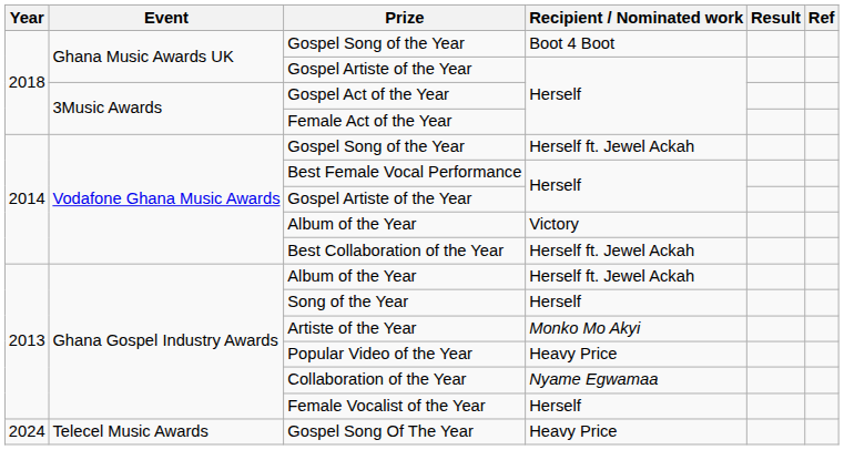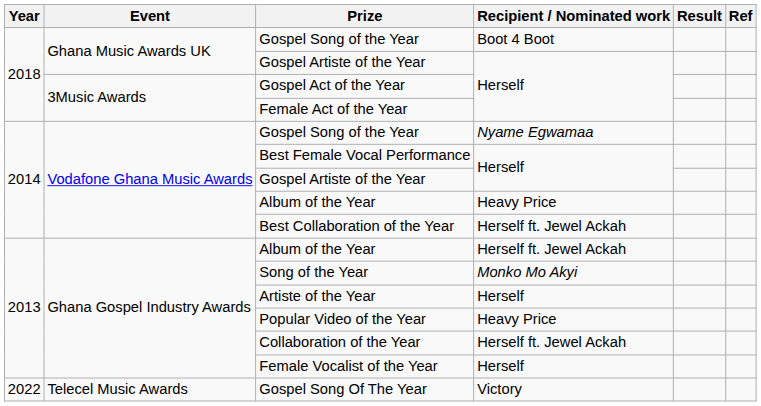 <table class="wikitable">
 <tr>
 <th>Year</th>
 <th>Event</th>
 <th>Prize</th>
 <th>Recipient / Nominated work</th>
 <th>Result</th>
 <th>Ref</th>
 </tr>
 <tr>
 <td rowspan="4">2018</td>
 <td rowspan="2">Ghana Music Awards UK</td>
 <td>Gospel Song of the Year</td>
 <td rowspan="1">Boot 4 Boot</td>
 <td></td>
 <td></td>
 </tr>
 <tr>
 <td>Gospel Artiste of the Year</td>
 <td rowspan="3">Herself</td>
 <td></td>
 <td></td>
 </tr>
 <tr>
 <td rowspan="2">3Music Awards</td>
 <td>Gospel Act of the Year</td>
 <td></td>
 <td></td>
 </tr>
 <tr>
 <td>Female Act of the Year</td>
 <td></td>
 <td></td>
 </tr>
 <tr>
 <td rowspan="5">2014</td>
 <td rowspan="5"><a href='#'>Vodafone Ghana Music Awards</a></td>
 <td>Gospel Song of the Year</td>
-<td rowspan="1">Herself ft. Jewel Ackah</td>
+<td rowspan="1"><em>Nyame Egwamaa</em></td>
 <td></td>
 <td></td>
 </tr>
 <tr>
 <td>Best Female Vocal Performance</td>
 <td rowspan="2">Herself</td>
 <td></td>
 <td></td>
 </tr>
 <tr>
 <td>Gospel Artiste of the Year</td>
 <td></td>
 <td></td>
 </tr>
 <tr>
 <td>Album of the Year</td>
-<td>Victory</td>
+<td rowspan="1">Heavy Price</td>
 <td></td>
 <td></td>
 </tr>
 <tr>
 <td>Best Collaboration of the Year</td>
 <td rowspan="1">Herself ft. Jewel Ackah</td>
 <td></td>
 <td></td>
 </tr>
 <tr>
 <td rowspan="6">2013</td>
 <td rowspan="6">Ghana Gospel Industry Awards</td>
 <td>Album of the Year</td>
 <td rowspan="1">Herself ft. Jewel Ackah</td>
 <td></td>
 <td></td>
 </tr>
 <tr>
 <td>Song of the Year</td>
-<td rowspan="1">Herself</td>
+<td rowspan="1"><em>Monko Mo Akyi</em></td>
 <td></td>
 <td></td>
 </tr>
 <tr>
 <td>Artiste of the Year</td>
-<td rowspan="1"><em>Monko Mo Akyi</em></td>
+<td rowspan="1">Herself</td>
 <td></td>
 <td></td>
 </tr>
 <tr>
 <td>Popular Video of the Year</td>
 <td rowspan="1">Heavy Price</td>
 <td></td>
 <td></td>
 </tr>
 <tr>
 <td>Collaboration of the Year</td>
-<td rowspan="1"><em>Nyame Egwamaa</em></td>
+<td rowspan="1">Herself ft. Jewel Ackah</td>
 <td></td>
 <td></td>
 </tr>
 <tr>
 <td>Female Vocalist of the Year</td>
 <td rowspan="1">Herself</td>
 <td></td>
 <td></td>
 </tr>
 <tr>
-<td>2024</td>
+<td>2022</td>
 <td>Telecel Music Awards</td>
 <td>Gospel Song Of The Year</td>
-<td rowspan="1">Heavy Price</td>
+<td>Victory</td>
 <td></td>
 <td></td>
 </tr>
 </table>
